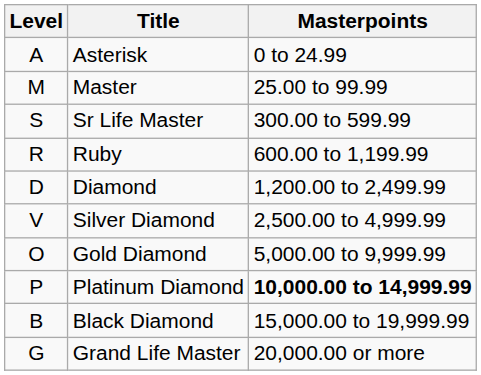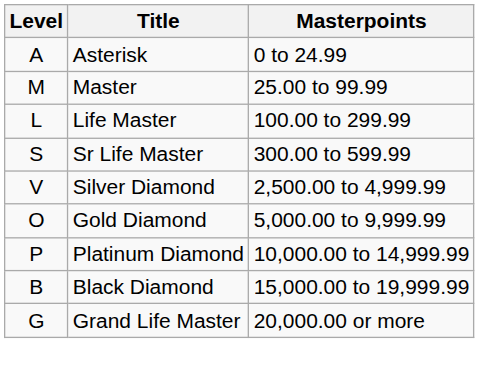 <table class="wikitable">
 <tr>
 <th>Level</th>
 <th>Title</th>
 <th>Masterpoints</th>
 </tr>
 <tr>
 <td align="center">A</td>
 <td>Asterisk</td>
 <td>0 to 24.99</td>
 </tr>
 <tr>
 <td align="center">M</td>
 <td>Master</td>
 <td>25.00 to 99.99</td>
 </tr>
 <tr>
+<td align="center">L</td>
+<td>Life Master</td>
+<td>100.00 to 299.99</td>
+</tr>
+<tr>
 <td align="center">S</td>
 <td>Sr Life Master</td>
 <td>300.00 to 599.99</td>
-</tr>
-<tr>
-<td align="center">R</td>
-<td>Ruby</td>
-<td>600.00 to 1,199.99</td>
-</tr>
-<tr>
-<td align="center">D</td>
-<td>Diamond</td>
-<td>1,200.00 to 2,499.99</td>
 </tr>
 <tr>
 <td align="center">V</td>
 <td>Silver Diamond</td>
 <td>2,500.00 to 4,999.99</td>
 </tr>
 <tr>
 <td align="center">O</td>
 <td>Gold Diamond</td>
 <td>5,000.00 to 9,999.99</td>
 </tr>
 <tr>
 <td align="center">P</td>
 <td>Platinum Diamond</td>
-<td><strong>10,000.00 to 14,999.99</strong></td>
+<td>10,000.00 to 14,999.99</td>
 </tr>
 <tr>
 <td align="center">B</td>
 <td>Black Diamond</td>
 <td>15,000.00 to 19,999.99</td>
 </tr>
 <tr>
 <td align="center">G</td>
 <td>Grand Life Master</td>
 <td>20,000.00 or more</td>
 </tr>
 </table>
